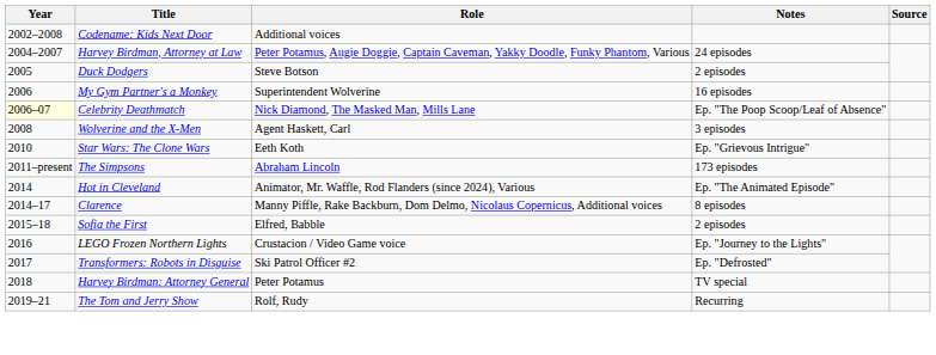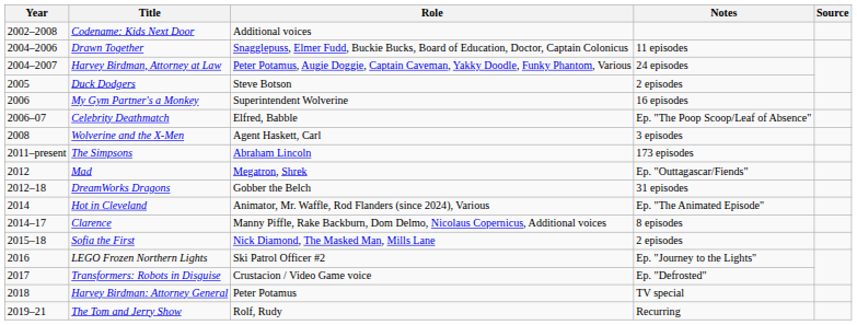 <table class="wikitable sortable plainrowheaders">
 <tr>
 <th>Year</th>
 <th>Title</th>
 <th>Role</th>
 <th class="unsortable">Notes</th>
 <th class="unsortable">Source</th>
 </tr>
 <tr>
 <td>2002–2008</td>
 <td><em><a href='#'>Codename: Kids Next Door</a></em></td>
 <td>Additional voices</td>
 <td></td>
+<td></td>
+</tr>
+<tr>
+<td>2004–2006</td>
+<td><em><a href='#'>Drawn Together</a></em></td>
+<td><a href='#'>Snagglepuss</a>, <a href='#'>Elmer Fudd</a>, Buckie Bucks, Board of Education, Doctor, Captain Colonicus</td>
+<td>11 episodes</td>
 <td></td>
 </tr>
 <tr>
 <td>2004–2007</td>
 <td><em><a href='#'>Harvey Birdman, Attorney at Law</a></em></td>
 <td><a href='#'>Peter Potamus</a>, <a href='#'>Augie Doggie</a>, <a href='#'>Captain Caveman</a>, <a href='#'>Yakky Doodle</a>, <a href='#'>Funky Phantom</a>, Various</td>
 <td>24 episodes</td>
 <td rowspan="2"></td>
 </tr>
 <tr>
 <td>2005</td>
 <td><em><a href='#'>Duck Dodgers</a></em></td>
 <td>Steve Botson</td>
 <td>2 episodes</td>
 </tr>
 <tr>
 <td>2006</td>
 <td><em><a href='#'>My Gym Partner's a Monkey</a></em></td>
 <td>Superintendent Wolverine</td>
 <td>16 episodes</td>
 <td></td>
 </tr>
 <tr>
-<td style="background: lightyellow;">2006–07</td>
+<td>2006–07</td>
 <td><em><a href='#'>Celebrity Deathmatch</a></em></td>
-<td><a href='#'>Nick Diamond</a>, <a href='#'>The Masked Man</a>, <a href='#'>Mills Lane</a></td>
+<td>Elfred, Babble</td>
 <td>Ep. "The Poop Scoop/Leaf of Absence"</td>
 <td></td>
 </tr>
 <tr>
 <td>2008</td>
 <td><em><a href='#'>Wolverine and the X-Men</a></em></td>
 <td>Agent Haskett, Carl</td>
 <td>3 episodes</td>
 <td></td>
 </tr>
 <tr>
-<td>2010</td>
-<td><em><a href='#'>Star Wars: The Clone Wars</a></em></td>
-<td>Eeth Koth</td>
-<td>Ep. "Grievous Intrigue"</td>
-<td></td>
-</tr>
-<tr>
 <td>2011–present</td>
 <td><em><a href='#'>The Simpsons</a></em></td>
 <td><a href='#'>Abraham Lincoln</a></td>
 <td>173 episodes</td>
+<td></td>
+</tr>
+<tr>
+<td>2012</td>
+<td><em><a href='#'>Mad</a></em></td>
+<td><a href='#'>Megatron</a>, <a href='#'>Shrek</a></td>
+<td>Ep. "Outtagascar/Fiends"</td>
+<td></td>
+</tr>
+<tr>
+<td>2012–18</td>
+<td><em><a href='#'>DreamWorks Dragons</a></em></td>
+<td>Gobber the Belch</td>
+<td>31 episodes</td>
 <td></td>
 </tr>
 <tr>
 <td>2014</td>
 <td><em><a href='#'>Hot in Cleveland</a></em></td>
 <td>Animator, Mr. Waffle, Rod Flanders (since 2024), Various</td>
 <td>Ep. "The Animated Episode"</td>
 <td></td>
 </tr>
 <tr>
 <td>2014–17</td>
 <td><em><a href='#'>Clarence</a></em></td>
 <td>Manny Piffle, Rake Backburn, Dom Delmo, <a href='#'>Nicolaus Copernicus</a>, Additional voices</td>
 <td>8 episodes</td>
 <td></td>
 </tr>
 <tr>
 <td>2015–18</td>
 <td><em><a href='#'>Sofia the First</a></em></td>
-<td>Elfred, Babble</td>
+<td><a href='#'>Nick Diamond</a>, <a href='#'>The Masked Man</a>, <a href='#'>Mills Lane</a></td>
 <td>2 episodes</td>
 <td></td>
 </tr>
 <tr>
 <td>2016</td>
 <td><em>LEGO Frozen Northern Lights</em></td>
-<td>Crustacion / Video Game voice</td>
+<td>Ski Patrol Officer #2</td>
 <td>Ep. "Journey to the Lights"</td>
 <td rowspan="2"></td>
 </tr>
 <tr>
 <td>2017</td>
 <td><em><a href='#'>Transformers: Robots in Disguise</a></em></td>
-<td>Ski Patrol Officer #2</td>
+<td>Crustacion / Video Game voice</td>
 <td>Ep. "Defrosted"</td>
 </tr>
 <tr>
 <td>2018</td>
 <td><em><a href='#'>Harvey Birdman: Attorney General</a></em></td>
 <td>Peter Potamus</td>
 <td>TV special</td>
 <td></td>
 </tr>
 <tr>
 <td>2019–21</td>
 <td><em><a href='#'>The Tom and Jerry Show</a></em></td>
 <td>Rolf, Rudy</td>
 <td>Recurring</td>
 <td></td>
 </tr>
 </table>
